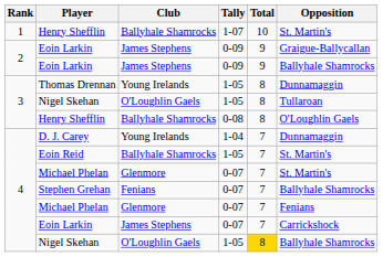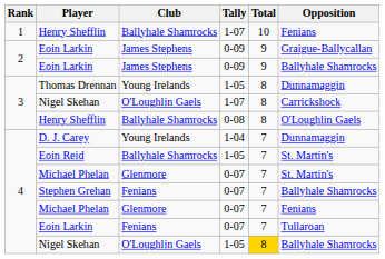 <table class="wikitable">
 <tr>
 <th>Rank</th>
 <th>Player</th>
 <th>Club</th>
 <th>Tally</th>
 <th>Total</th>
 <th>Opposition</th>
 </tr>
 <tr>
 <td rowspan="1" style="text-align:center;">1</td>
 <td><a href='#'>Henry Shefflin</a></td>
 <td><a href='#'>Ballyhale Shamrocks</a></td>
 <td align=center>1-07</td>
 <td align=center>10</td>
-<td><a href='#'>St. Martin's</a></td>
+<td><a href='#'>Fenians</a></td>
 </tr>
 <tr>
 <td rowspan="2" style="text-align:center;">2</td>
 <td><a href='#'>Eoin Larkin</a></td>
 <td><a href='#'>James Stephens</a></td>
 <td align=center>0-09</td>
 <td align=center>9</td>
 <td><a href='#'>Graigue-Ballycallan</a></td>
 </tr>
 <tr>
 <td><a href='#'>Eoin Larkin</a></td>
 <td><a href='#'>James Stephens</a></td>
 <td align=center>0-09</td>
 <td align=center>9</td>
 <td><a href='#'>Ballyhale Shamrocks</a></td>
 </tr>
 <tr>
 <td rowspan="3" style="text-align:center;">3</td>
 <td>Thomas Drennan</td>
 <td>Young Irelands</td>
 <td align=center>1-05</td>
 <td align=center>8</td>
 <td><a href='#'>Dunnamaggin</a></td>
 </tr>
 <tr>
 <td>Nigel Skehan</td>
 <td><a href='#'>O'Loughlin Gaels</a></td>
-<td align=center>1-05</td>
+<td align=center>1-07</td>
 <td align=center>8</td>
-<td><a href='#'>Tullaroan</a></td>
+<td><a href='#'>Carrickshock</a></td>
 </tr>
 <tr>
 <td><a href='#'>Henry Shefflin</a></td>
 <td><a href='#'>Ballyhale Shamrocks</a></td>
 <td align=center>0-08</td>
 <td align=center>8</td>
 <td><a href='#'>O'Loughlin Gaels</a></td>
 </tr>
 <tr>
 <td rowspan="7" style="text-align:center;">4</td>
 <td><a href='#'>D. J. Carey</a></td>
 <td>Young Irelands</td>
 <td align=center>1-04</td>
 <td align=center>7</td>
 <td><a href='#'>Dunnamaggin</a></td>
 </tr>
 <tr>
 <td><a href='#'>Eoin Reid</a></td>
 <td><a href='#'>Ballyhale Shamrocks</a></td>
 <td align=center>1-05</td>
 <td align=center>7</td>
 <td><a href='#'>St. Martin's</a></td>
 </tr>
 <tr>
 <td><a href='#'>Michael Phelan</a></td>
 <td><a href='#'>Glenmore</a></td>
 <td align=center>0-07</td>
 <td align=center>7</td>
 <td><a href='#'>St. Martin's</a></td>
 </tr>
 <tr>
 <td><a href='#'>Stephen Grehan</a></td>
 <td><a href='#'>Fenians</a></td>
 <td align=center>0-07</td>
 <td align=center>7</td>
 <td><a href='#'>Ballyhale Shamrocks</a></td>
 </tr>
 <tr>
 <td><a href='#'>Michael Phelan</a></td>
 <td><a href='#'>Glenmore</a></td>
 <td align=center>0-07</td>
 <td align=center>7</td>
 <td><a href='#'>Fenians</a></td>
 </tr>
 <tr>
 <td><a href='#'>Eoin Larkin</a></td>
-<td><a href='#'>James Stephens</a></td>
+<td><a href='#'>Fenians</a></td>
 <td align=center>0-07</td>
 <td align=center>7</td>
-<td><a href='#'>Carrickshock</a></td>
+<td><a href='#'>Tullaroan</a></td>
 </tr>
 <tr>
 <td>Nigel Skehan</td>
 <td><a href='#'>O'Loughlin Gaels</a></td>
 <td align=center>1-05</td>
 <td align=center style="background: gold;">8</td>
 <td><a href='#'>Ballyhale Shamrocks</a></td>
 </tr>
 </table>
